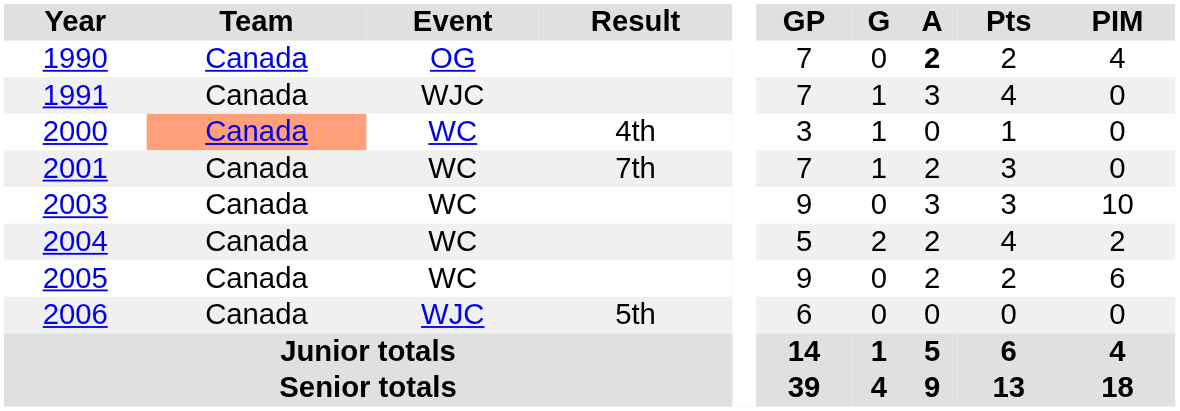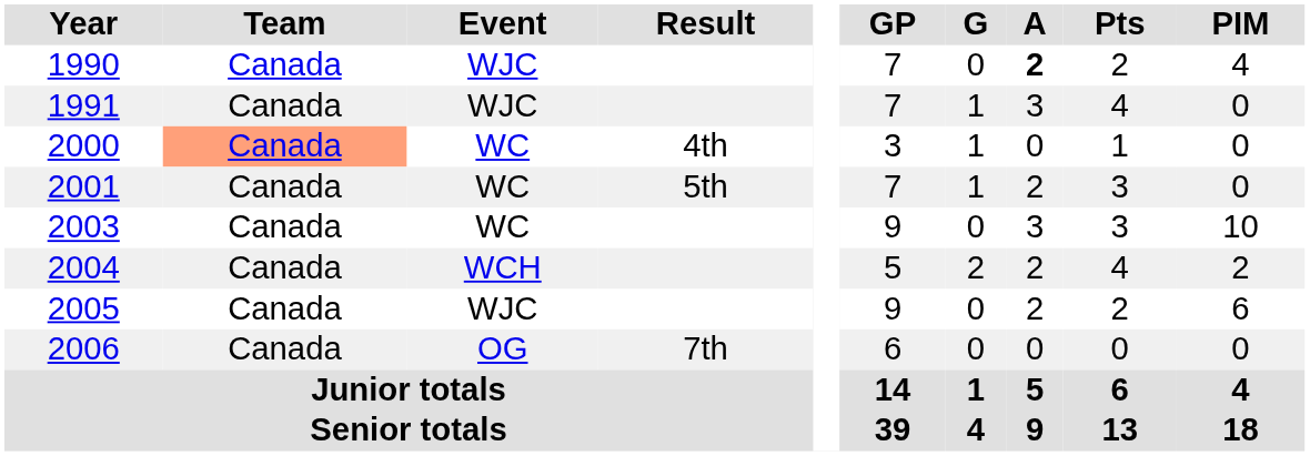 <table border="0" cellpadding="1" cellspacing="0" style="text-align:center; width:40em">
 <tr ALIGN="center" bgcolor="#e0e0e0">
 <th>Year</th>
 <th>Team</th>
 <th>Event</th>
 <th>Result</th>
 <th rowspan="99" bgcolor="#ffffff"> </th>
 <th>GP</th>
 <th>G</th>
 <th>A</th>
 <th>Pts</th>
 <th>PIM</th>
 </tr>
 <tr>
 <td><a href='#'>1990</a></td>
 <td><a href='#'>Canada</a></td>
-<td><a href='#'>OG</a></td>
+<td><a href='#'>WJC</a></td>
 <td></td>
 <td>7</td>
 <td>0</td>
 <td><strong>2</strong></td>
 <td>2</td>
 <td>4</td>
 </tr>
 <tr bgcolor="#f0f0f0">
 <td><a href='#'>1991</a></td>
 <td>Canada</td>
 <td>WJC</td>
 <td></td>
 <td>7</td>
 <td>1</td>
 <td>3</td>
 <td>4</td>
 <td>0</td>
 </tr>
 <tr>
 <td><a href='#'>2000</a></td>
 <td style="background: lightsalmon;"><a href='#'>Canada</a></td>
 <td><a href='#'>WC</a></td>
 <td>4th</td>
 <td>3</td>
 <td>1</td>
 <td>0</td>
 <td>1</td>
 <td>0</td>
 </tr>
 <tr bgcolor="#f0f0f0">
 <td><a href='#'>2001</a></td>
 <td>Canada</td>
 <td>WC</td>
-<td>7th</td>
+<td>5th</td>
 <td>7</td>
 <td>1</td>
 <td>2</td>
 <td>3</td>
 <td>0</td>
 </tr>
 <tr>
 <td><a href='#'>2003</a></td>
 <td>Canada</td>
 <td>WC</td>
 <td></td>
 <td>9</td>
 <td>0</td>
 <td>3</td>
 <td>3</td>
 <td>10</td>
 </tr>
 <tr bgcolor="#f0f0f0">
 <td><a href='#'>2004</a></td>
 <td>Canada</td>
-<td>WC</td>
+<td><a href='#'>WCH</a></td>
 <td></td>
 <td>5</td>
 <td>2</td>
 <td>2</td>
 <td>4</td>
 <td>2</td>
 </tr>
 <tr>
 <td><a href='#'>2005</a></td>
 <td>Canada</td>
-<td>WC</td>
+<td>WJC</td>
 <td></td>
 <td>9</td>
 <td>0</td>
 <td>2</td>
 <td>2</td>
 <td>6</td>
 </tr>
 <tr bgcolor="#f0f0f0">
 <td><a href='#'>2006</a></td>
 <td>Canada</td>
-<td><a href='#'>WJC</a></td>
-<td>5th</td>
+<td><a href='#'>OG</a></td>
+<td>7th</td>
 <td>6</td>
 <td>0</td>
 <td>0</td>
 <td>0</td>
 <td>0</td>
 </tr>
 <tr bgcolor="#e0e0e0">
 <th colspan=4>Junior totals</th>
 <th>14</th>
 <th>1</th>
 <th>5</th>
 <th>6</th>
 <th>4</th>
 </tr>
 <tr bgcolor="#e0e0e0">
 <th colspan=4>Senior totals</th>
 <th>39</th>
 <th>4</th>
 <th>9</th>
 <th>13</th>
 <th>18</th>
 </tr>
 </table>
